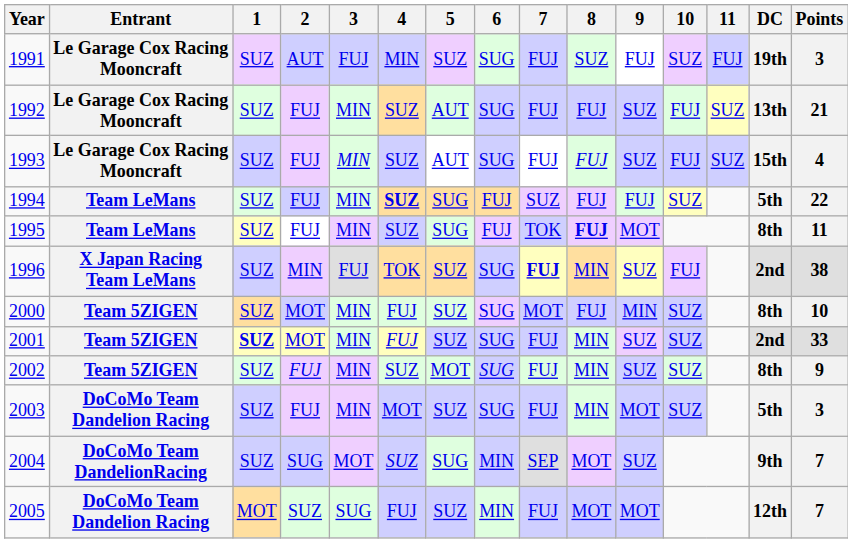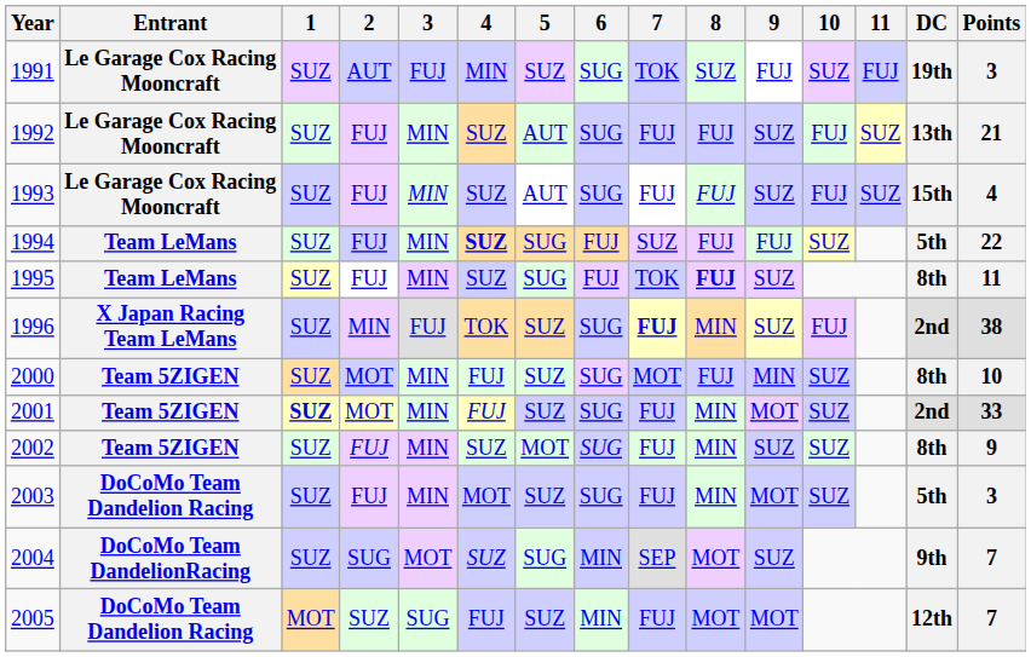 <table class="wikitable" style="text-align:center; font-size:85%">
 <tr>
 <th>Year</th>
 <th>Entrant</th>
 <th>1</th>
 <th>2</th>
 <th>3</th>
 <th>4</th>
 <th>5</th>
 <th>6</th>
 <th>7</th>
 <th>8</th>
 <th>9</th>
 <th>10</th>
 <th>11</th>
 <th>DC</th>
 <th>Points</th>
 </tr>
 <tr>
 <td><a href='#'>1991</a></td>
 <th nowrap>Le Garage Cox Racing<br>Mooncraft</th>
 <td style="background:#EFCFFF;"><a href='#'>SUZ</a><br></td>
 <td style="background:#CFCFFF;"><a href='#'>AUT</a><br></td>
 <td style="background:#CFCFFF;"><a href='#'>FUJ</a><br></td>
 <td style="background:#CFCFFF;"><a href='#'>MIN</a><br></td>
 <td style="background:#EFCFFF;"><a href='#'>SUZ</a><br></td>
 <td style="background:#DFFFDF;"><a href='#'>SUG</a><br></td>
-<td style="background:#CFCFFF;"><a href='#'>FUJ</a><br></td>
+<td style="background:#CFCFFF;"><a href='#'>TOK</a><br></td>
 <td style="background:#DFFFDF;"><a href='#'>SUZ</a><br></td>
 <td style="background:#FFFFFF;"><a href='#'>FUJ</a><br></td>
 <td style="background:#EFCFFF;"><a href='#'>SUZ</a><br></td>
 <td style="background:#CFCFFF;"><a href='#'>FUJ</a><br></td>
 <th>19th</th>
 <th>3</th>
 </tr>
 <tr>
 <td><a href='#'>1992</a></td>
 <th nowrap>Le Garage Cox Racing<br>Mooncraft</th>
 <td style="background:#DFFFDF;"><a href='#'>SUZ</a><br></td>
 <td style="background:#EFCFFF;"><a href='#'>FUJ</a><br></td>
 <td style="background:#DFFFDF;"><a href='#'>MIN</a><br></td>
 <td style="background:#FFDF9F;"><a href='#'>SUZ</a><br></td>
 <td style="background:#DFFFDF;"><a href='#'>AUT</a><br></td>
 <td style="background:#CFCFFF;"><a href='#'>SUG</a><br></td>
 <td style="background:#CFCFFF;"><a href='#'>FUJ</a><br></td>
 <td style="background:#CFCFFF;"><a href='#'>FUJ</a><br></td>
 <td style="background:#CFCFFF;"><a href='#'>SUZ</a><br></td>
 <td style="background:#DFFFDF;"><a href='#'>FUJ</a><br></td>
 <td style="background:#FFFFBF;"><a href='#'>SUZ</a><br></td>
 <th>13th</th>
 <th>21</th>
 </tr>
 <tr>
 <td><a href='#'>1993</a></td>
 <th nowrap>Le Garage Cox Racing<br>Mooncraft</th>
 <td style="background:#CFCFFF;"><a href='#'>SUZ</a><br></td>
 <td style="background:#EFCFFF;"><a href='#'>FUJ</a><br></td>
 <td style="background:#DFFFDF;"><em><a href='#'>MIN</a></em><br></td>
 <td style="background:#CFCFFF;"><a href='#'>SUZ</a><br></td>
 <td style="background:#FFFFFF;"><a href='#'>AUT</a><br></td>
 <td style="background:#CFCFFF;"><a href='#'>SUG</a><br></td>
 <td style="background:#FFFFFF;"><a href='#'>FUJ</a><br></td>
 <td style="background:#DFFFDF;"><em><a href='#'>FUJ</a></em><br></td>
 <td style="background:#CFCFFF;"><a href='#'>SUZ</a><br></td>
 <td style="background:#CFCFFF;"><a href='#'>FUJ</a><br></td>
 <td style="background:#CFCFFF;"><a href='#'>SUZ</a><br></td>
 <th>15th</th>
 <th>4</th>
 </tr>
 <tr>
 <td><a href='#'>1994</a></td>
 <th nowrap><a href='#'>Team LeMans</a></th>
 <td style="background:#DFFFDF;"><a href='#'>SUZ</a><br></td>
 <td style="background:#CFCFFF;"><a href='#'>FUJ</a><br></td>
 <td style="background:#DFFFDF;"><a href='#'>MIN</a><br></td>
 <td style="background:#FFDF9F;"><strong><a href='#'>SUZ</a></strong><br></td>
 <td style="background:#FFDF9F;"><a href='#'>SUG</a><br></td>
 <td style="background:#FFDF9F;"><a href='#'>FUJ</a><br></td>
 <td style="background:#EFCFFF;"><a href='#'>SUZ</a><br></td>
 <td style="background:#EFCFFF;"><a href='#'>FUJ</a><br></td>
 <td style="background:#DFFFDF;"><a href='#'>FUJ</a><br></td>
 <td style="background:#FFFFBF;"><a href='#'>SUZ</a><br></td>
 <td></td>
 <th>5th</th>
 <th>22</th>
 </tr>
 <tr>
 <td><a href='#'>1995</a></td>
 <th nowrap><a href='#'>Team LeMans</a></th>
 <td style="background:#FFFFBF;"><a href='#'>SUZ</a><br></td>
 <td style="background:#FFFFFF;"><a href='#'>FUJ</a><br></td>
 <td style="background:#EFCFFF;"><a href='#'>MIN</a><br></td>
 <td style="background:#CFCFFF;"><a href='#'>SUZ</a><br></td>
 <td style="background:#DFFFDF;"><a href='#'>SUG</a><br></td>
 <td style="background:#EFCFFF;"><a href='#'>FUJ</a><br></td>
 <td style="background:#CFCFFF;"><a href='#'>TOK</a><br></td>
 <td style="background:#EFCFFF;"><strong><a href='#'>FUJ</a></strong><br></td>
-<td style="background:#EFCFFF;"><a href='#'>MOT</a><br></td>
+<td style="background:#EFCFFF;"><a href='#'>SUZ</a><br></td>
 <td colspan=2></td>
 <th>8th</th>
 <th>11</th>
 </tr>
 <tr>
 <td><a href='#'>1996</a></td>
 <th nowrap><a href='#'>X Japan Racing</a><br><a href='#'>Team LeMans</a></th>
 <td style="background:#CFCFFF;"><a href='#'>SUZ</a><br></td>
 <td style="background:#EFCFFF;"><a href='#'>MIN</a><br></td>
 <td style="background:#DFDFDF;"><a href='#'>FUJ</a><br></td>
 <td style="background:#FFDF9F;"><a href='#'>TOK</a><br></td>
 <td style="background:#FFDF9F;"><a href='#'>SUZ</a><br></td>
 <td style="background:#CFCFFF;"><a href='#'>SUG</a><br></td>
 <td style="background:#FFFFBF;"><strong><a href='#'>FUJ</a></strong><br></td>
 <td style="background:#FFDF9F;"><a href='#'>MIN</a><br></td>
 <td style="background:#FFFFBF;"><a href='#'>SUZ</a><br></td>
 <td style="background:#EFCFFF;"><a href='#'>FUJ</a><br></td>
 <td></td>
 <th style="background:#DFDFDF;">2nd</th>
 <th style="background:#DFDFDF;">38</th>
 </tr>
 <tr>
 <td><a href='#'>2000</a></td>
 <th nowrap><a href='#'>Team 5ZIGEN</a></th>
 <td style="background:#FFDF9F;"><a href='#'>SUZ</a><br></td>
 <td style="background:#CFCFFF;"><a href='#'>MOT</a><br></td>
 <td style="background:#DFFFDF;"><a href='#'>MIN</a><br></td>
 <td style="background:#DFFFDF;"><a href='#'>FUJ</a><br></td>
 <td style="background:#DFFFDF;"><a href='#'>SUZ</a><br></td>
 <td style="background:#EFCFFF;"><a href='#'>SUG</a><br></td>
 <td style="background:#CFCFFF;"><a href='#'>MOT</a><br></td>
 <td style="background:#CFCFFF;"><a href='#'>FUJ</a><br></td>
 <td style="background:#CFCFFF;"><a href='#'>MIN</a><br></td>
 <td style="background:#CFCFFF;"><a href='#'>SUZ</a><br></td>
 <td></td>
 <th>8th</th>
 <th>10</th>
 </tr>
 <tr>
 <td><a href='#'>2001</a></td>
 <th nowrap><a href='#'>Team 5ZIGEN</a></th>
 <td style="background:#FFFFBF;"><strong><a href='#'>SUZ</a></strong><br></td>
 <td style="background:#FFFFBF;"><a href='#'>MOT</a><br></td>
 <td style="background:#DFFFDF;"><a href='#'>MIN</a><br></td>
 <td style="background:#FFFFBF;"><em><a href='#'>FUJ</a></em><br></td>
 <td style="background:#CFCFFF;"><a href='#'>SUZ</a><br></td>
 <td style="background:#CFCFFF;"><a href='#'>SUG</a><br></td>
 <td style="background:#CFCFFF;"><a href='#'>FUJ</a><br></td>
 <td style="background:#DFFFDF;"><a href='#'>MIN</a><br></td>
-<td style="background:#EFCFFF;"><a href='#'>SUZ</a><br></td>
+<td style="background:#EFCFFF;"><a href='#'>MOT</a><br></td>
 <td style="background:#CFCFFF;"><a href='#'>SUZ</a><br></td>
 <td></td>
 <th style="background:#DFDFDF;">2nd</th>
 <th style="background:#DFDFDF;">33</th>
 </tr>
 <tr>
 <td><a href='#'>2002</a></td>
 <th nowrap><a href='#'>Team 5ZIGEN</a></th>
 <td style="background:#DFFFDF;"><a href='#'>SUZ</a><br></td>
 <td style="background:#EFCFFF;"><em><a href='#'>FUJ</a></em><br></td>
 <td style="background:#EFCFFF;"><a href='#'>MIN</a><br></td>
 <td style="background:#DFFFDF;"><a href='#'>SUZ</a><br></td>
 <td style="background:#DFFFDF;"><a href='#'>MOT</a><br></td>
 <td style="background:#CFCFFF;"><em><a href='#'>SUG</a></em><br></td>
 <td style="background:#DFFFDF;"><a href='#'>FUJ</a><br></td>
 <td style="background:#DFFFDF;"><a href='#'>MIN</a><br></td>
 <td style="background:#CFCFFF;"><a href='#'>SUZ</a><br></td>
 <td style="background:#DFFFDF;"><a href='#'>SUZ</a><br></td>
 <td></td>
 <th>8th</th>
 <th>9</th>
 </tr>
 <tr>
 <td><a href='#'>2003</a></td>
 <th nowrap><a href='#'>DoCoMo Team<br>Dandelion Racing</a></th>
 <td style="background:#CFCFFF;"><a href='#'>SUZ</a><br></td>
 <td style="background:#EFCFFF;"><a href='#'>FUJ</a><br></td>
 <td style="background:#EFCFFF;"><a href='#'>MIN</a><br></td>
 <td style="background:#CFCFFF;"><a href='#'>MOT</a><br></td>
 <td style="background:#CFCFFF;"><a href='#'>SUZ</a><br></td>
 <td style="background:#CFCFFF;"><a href='#'>SUG</a><br></td>
 <td style="background:#CFCFFF;"><a href='#'>FUJ</a><br></td>
 <td style="background:#DFFFDF;"><a href='#'>MIN</a><br></td>
 <td style="background:#CFCFFF;"><a href='#'>MOT</a><br></td>
 <td style="background:#CFCFFF;"><a href='#'>SUZ</a><br></td>
 <td></td>
 <th>5th</th>
 <th>3</th>
 </tr>
 <tr>
 <td><a href='#'>2004</a></td>
 <th nowrap><a href='#'>DoCoMo Team<br>DandelionRacing</a></th>
 <td style="background:#CFCFFF;"><a href='#'>SUZ</a><br></td>
 <td style="background:#CFCFFF;"><a href='#'>SUG</a><br></td>
 <td style="background:#EFCFFF;"><a href='#'>MOT</a><br></td>
 <td style="background:#CFCFFF;"><em><a href='#'>SUZ</a></em><br></td>
 <td style="background:#DFFFDF;"><a href='#'>SUG</a><br></td>
 <td style="background:#CFCFFF;"><a href='#'>MIN</a><br></td>
 <td style="background:#DFDFDF;"><a href='#'>SEP</a><br></td>
 <td style="background:#EFCFFF;"><a href='#'>MOT</a><br></td>
 <td style="background:#CFCFFF;"><a href='#'>SUZ</a><br></td>
 <td colspan=2></td>
 <th>9th</th>
 <th>7</th>
 </tr>
 <tr>
 <td><a href='#'>2005</a></td>
 <th nowrap><a href='#'>DoCoMo Team<br>Dandelion Racing</a></th>
 <td style="background:#FFDF9F;"><a href='#'>MOT</a><br></td>
 <td style="background:#DFFFDF;"><a href='#'>SUZ</a><br></td>
 <td style="background:#DFFFDF;"><a href='#'>SUG</a><br></td>
 <td style="background:#CFCFFF;"><a href='#'>FUJ</a><br></td>
 <td style="background:#CFCFFF;"><a href='#'>SUZ</a><br></td>
 <td style="background:#DFFFDF;"><a href='#'>MIN</a><br></td>
 <td style="background:#CFCFFF;"><a href='#'>FUJ</a><br></td>
 <td style="background:#CFCFFF;"><a href='#'>MOT</a><br></td>
 <td style="background:#CFCFFF;"><a href='#'>MOT</a><br></td>
 <td colspan=2></td>
 <th>12th</th>
 <th>7</th>
 </tr>
 </table>
